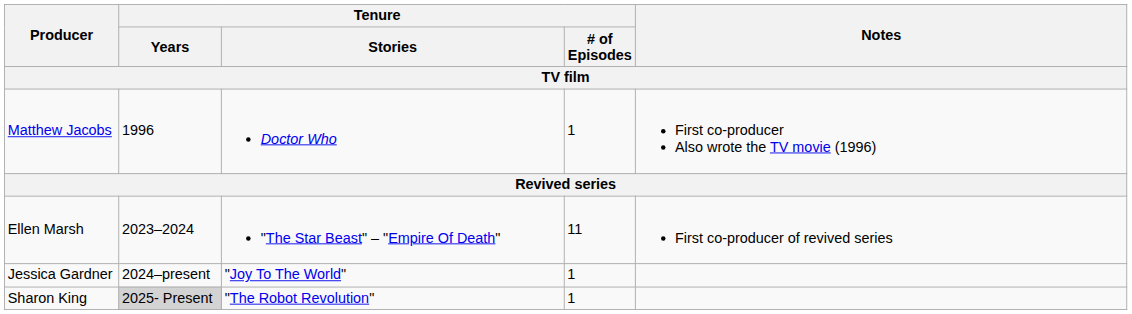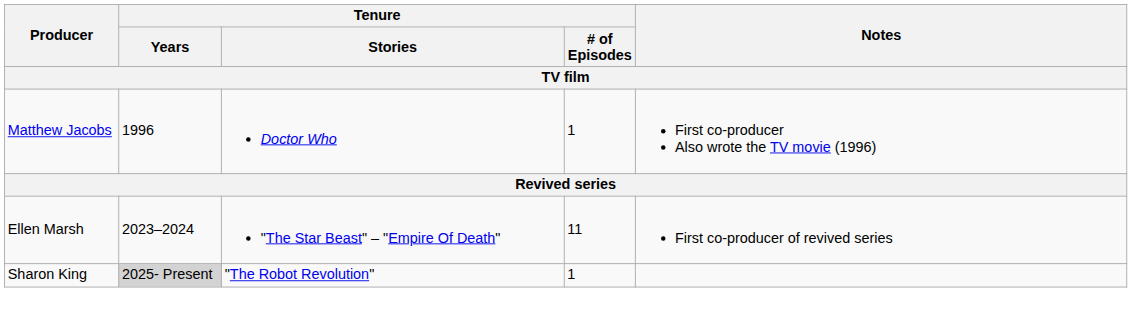 <table class="wikitable">
 <tr>
 <th rowspan="2" width="10%">Producer</th>
 <th colspan="3">Tenure</th>
 <th rowspan="2" width="43%">Notes</th>
 </tr>
 <tr>
 <th width="9%">Years</th>
 <th width="30%">Stories</th>
 <th width="5%"># of Episodes<br></th>
 </tr>
 <tr>
 <th colspan=5>TV film</th>
 </tr>
 <tr>
 <td><a href='#'>Matthew Jacobs</a></td>
 <td>1996</td>
 <td><br><ul><li><em><a href='#'>Doctor Who</a></em></li></ul></td>
 <td>1</td>
 <td><br><ul><li>First co-producer</li><li>Also wrote the <a href='#'>TV movie</a> (1996)</li></ul></td>
 </tr>
 <tr>
 <th colspan=5>Revived series</th>
 </tr>
 <tr>
 <td>Ellen Marsh</td>
 <td>2023–2024</td>
 <td><br><ul><li>"<a href='#'>The Star Beast</a>" – "<a href='#'>Empire Of Death</a>"</li></ul></td>
 <td>11</td>
 <td><br><ul><li>First co-producer of revived series</li></ul></td>
 </tr>
 <tr>
-<td>Jessica Gardner</td>
-<td>2024–present</td>
-<td>"<a href='#'>Joy To The World</a>"</td>
-<td>1</td>
-<td></td>
-</tr>
-<tr>
 <td>Sharon King</td>
 <td style="background: lightgrey;">2025- Present</td>
 <td>"<a href='#'>The Robot Revolution</a>"</td>
 <td>1</td>
 <td></td>
 </tr>
 </table>
